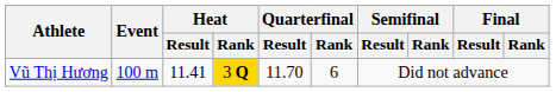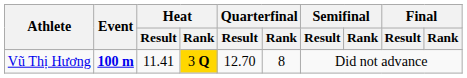 <table class=wikitable style="font-size:90%">
 <tr>
 <th rowspan="2">Athlete</th>
 <th rowspan="2">Event</th>
 <th colspan="2">Heat</th>
 <th colspan="2">Quarterfinal</th>
 <th colspan="2">Semifinal</th>
 <th colspan="2">Final</th>
 </tr>
 <tr style="font-size:95%">
 <th>Result</th>
 <th>Rank</th>
 <th>Result</th>
 <th>Rank</th>
 <th>Result</th>
 <th>Rank</th>
 <th>Result</th>
 <th>Rank</th>
 </tr>
 <tr align=center>
 <td align=left><a href='#'>Vũ Thị Hương</a></td>
-<td align=left><a href='#'>100 m</a></td>
+<td align=left><strong><a href='#'>100 m</a></strong></td>
 <td>11.41</td>
 <td style="background: gold;">3 <strong>Q</strong></td>
-<td>11.70</td>
-<td>6</td>
+<td>12.70</td>
+<td>8</td>
 <td colspan=4>Did not advance</td>
 </tr>
 </table>
